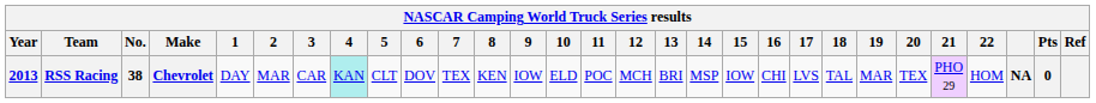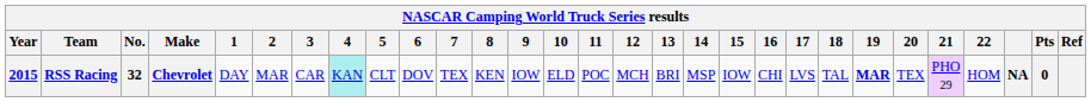 <table class="wikitable"style="text-align:center; font-size:75%">
 <tr>
 <th colspan="29"><a href='#'>NASCAR Camping World Truck Series</a> results</th>
 </tr>
 <tr>
 <th>Year</th>
 <th>Team</th>
 <th>No.</th>
 <th>Make</th>
 <th>1</th>
 <th>2</th>
 <th>3</th>
 <th>4</th>
 <th>5</th>
 <th>6</th>
 <th>7</th>
 <th>8</th>
 <th>9</th>
 <th>10</th>
 <th>11</th>
 <th>12</th>
 <th>13</th>
 <th>14</th>
 <th>15</th>
 <th>16</th>
 <th>17</th>
 <th>18</th>
 <th>19</th>
 <th>20</th>
 <th>21</th>
 <th>22</th>
 <th></th>
 <th>Pts</th>
 <th>Ref</th>
 </tr>
 <tr>
-<th><a href='#'>2013</a></th>
+<th><a href='#'>2015</a></th>
 <th><a href='#'>RSS Racing</a></th>
-<th>38</th>
+<th>32</th>
 <th><a href='#'>Chevrolet</a></th>
 <td><a href='#'>DAY</a></td>
 <td><a href='#'>MAR</a></td>
 <td><a href='#'>CAR</a></td>
 <td style="background: paleturquoise;"><a href='#'>KAN</a></td>
 <td><a href='#'>CLT</a></td>
 <td><a href='#'>DOV</a></td>
 <td><a href='#'>TEX</a></td>
 <td><a href='#'>KEN</a></td>
 <td><a href='#'>IOW</a></td>
 <td><a href='#'>ELD</a></td>
 <td><a href='#'>POC</a></td>
 <td><a href='#'>MCH</a></td>
 <td><a href='#'>BRI</a></td>
 <td><a href='#'>MSP</a></td>
 <td><a href='#'>IOW</a></td>
 <td><a href='#'>CHI</a></td>
 <td><a href='#'>LVS</a></td>
 <td><a href='#'>TAL</a></td>
-<td><a href='#'>MAR</a></td>
+<td><strong><a href='#'>MAR</a></strong></td>
 <td><a href='#'>TEX</a></td>
 <td style="background:#EFCFFF;"><a href='#'>PHO</a><br><small>29</small></td>
 <td><a href='#'>HOM</a></td>
 <th>NA</th>
 <th>0</th>
 <th></th>
 </tr>
 </table>
